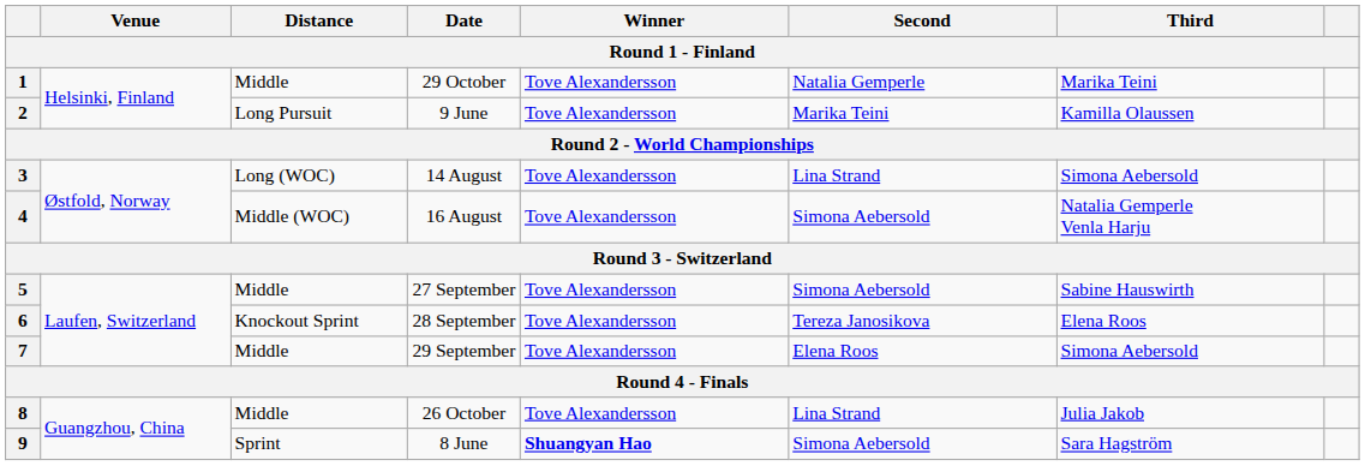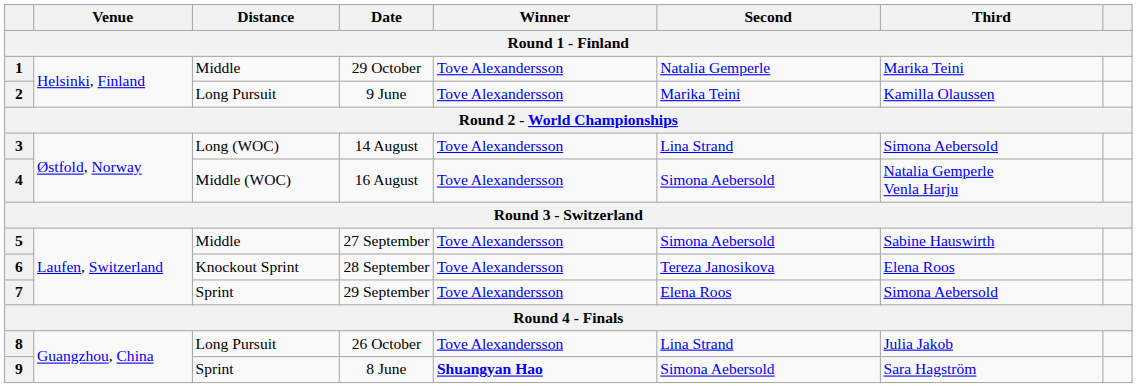 <table class="wikitable" style="font-size: 90%">
 <tr>
 <th width="20"></th>
 <th width="140">Venue</th>
 <th width="130">Distance</th>
 <th width="80">Date</th>
 <th width="200">Winner</th>
 <th width="200">Second</th>
 <th width="200">Third</th>
 <th width="20"></th>
 </tr>
 <tr>
 <th colspan="8">Round 1 - Finland</th>
 </tr>
 <tr>
 <th>1</th>
 <td rowspan=2> <a href='#'>Helsinki</a>, <a href='#'>Finland</a></td>
 <td>Middle</td>
 <td align=center>29 October</td>
 <td> <a href='#'>Tove Alexandersson</a></td>
 <td> <a href='#'>Natalia Gemperle</a></td>
 <td> <a href='#'>Marika Teini</a></td>
 <td></td>
 </tr>
 <tr>
 <th>2</th>
 <td>Long Pursuit</td>
 <td align=center>9 June</td>
 <td> <a href='#'>Tove Alexandersson</a></td>
 <td> <a href='#'>Marika Teini</a></td>
 <td> <a href='#'>Kamilla Olaussen</a></td>
 <td></td>
 </tr>
 <tr>
 <th colspan="8">Round 2 - <a href='#'>World Championships</a></th>
 </tr>
 <tr>
 <th>3</th>
 <td rowspan=2> <a href='#'>Østfold</a>, <a href='#'>Norway</a></td>
 <td>Long (WOC)</td>
 <td align=center>14 August</td>
 <td> <a href='#'>Tove Alexandersson</a></td>
 <td> <a href='#'>Lina Strand</a></td>
 <td> <a href='#'>Simona Aebersold</a></td>
 <td></td>
 </tr>
 <tr>
 <th>4</th>
 <td>Middle (WOC)</td>
 <td align=center>16 August</td>
 <td> <a href='#'>Tove Alexandersson</a></td>
 <td> <a href='#'>Simona Aebersold</a></td>
 <td> <a href='#'>Natalia Gemperle</a><br> <a href='#'>Venla Harju</a></td>
 <td></td>
 </tr>
 <tr>
 <th colspan="8">Round 3 - Switzerland</th>
 </tr>
 <tr>
 <th>5</th>
 <td rowspan=3> <a href='#'>Laufen</a>, <a href='#'>Switzerland</a></td>
 <td>Middle</td>
 <td align=center>27 September</td>
 <td> <a href='#'>Tove Alexandersson</a></td>
 <td> <a href='#'>Simona Aebersold</a></td>
 <td> <a href='#'>Sabine Hauswirth</a></td>
 <td></td>
 </tr>
 <tr>
 <th>6</th>
 <td>Knockout Sprint</td>
 <td align=center>28 September</td>
 <td> <a href='#'>Tove Alexandersson</a></td>
 <td> <a href='#'>Tereza Janosikova</a></td>
 <td> <a href='#'>Elena Roos</a></td>
 <td></td>
 </tr>
 <tr>
 <th>7</th>
-<td>Middle</td>
+<td>Sprint</td>
 <td align=center>29 September</td>
 <td> <a href='#'>Tove Alexandersson</a></td>
 <td> <a href='#'>Elena Roos</a></td>
 <td> <a href='#'>Simona Aebersold</a></td>
 <td></td>
 </tr>
 <tr>
 <th colspan="8">Round 4 - Finals</th>
 </tr>
 <tr>
 <th>8</th>
 <td rowspan=2> <a href='#'>Guangzhou</a>, <a href='#'>China</a></td>
-<td>Middle</td>
+<td>Long Pursuit</td>
 <td align=center>26 October</td>
 <td> <a href='#'>Tove Alexandersson</a></td>
 <td> <a href='#'>Lina Strand</a></td>
 <td> <a href='#'>Julia Jakob</a></td>
 <td></td>
 </tr>
 <tr>
 <th>9</th>
 <td>Sprint</td>
 <td align=center>8 June</td>
 <td><strong> <a href='#'>Shuangyan Hao</a></strong></td>
 <td> <a href='#'>Simona Aebersold</a></td>
 <td> <a href='#'>Sara Hagström</a></td>
 <td></td>
 </tr>
 </table>
